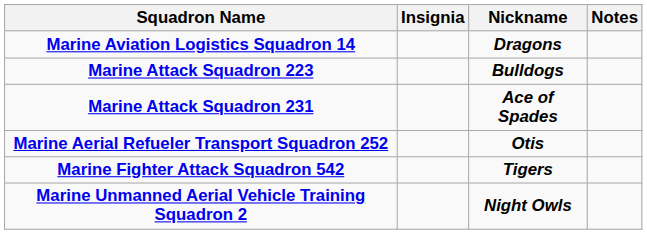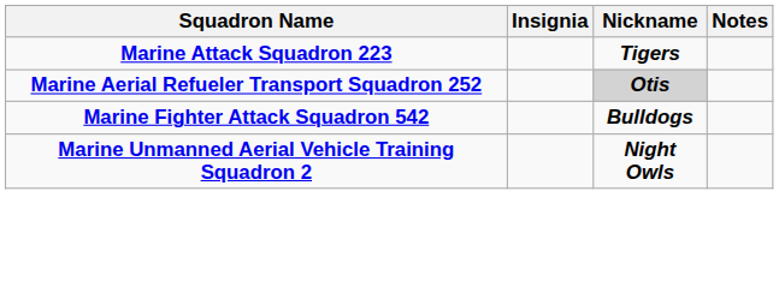 <table class="wikitable sortable" style="text-align:center">
 <tr>
 <th>Squadron Name</th>
 <th>Insignia</th>
 <th>Nickname</th>
 <th>Notes</th>
 </tr>
 <tr>
-<td><strong><a href='#'>Marine Aviation Logistics Squadron 14</a></strong></td>
-<td></td>
-<td><strong><em>Dragons</em></strong></td>
-<td></td>
-</tr>
-<tr>
 <td><strong><a href='#'>Marine Attack Squadron 223</a></strong></td>
 <td></td>
-<td><strong><em>Bulldogs</em></strong></td>
-<td></td>
-</tr>
-<tr>
-<td><strong><a href='#'>Marine Attack Squadron 231</a></strong></td>
-<td></td>
-<td><strong><em>Ace of Spades</em></strong></td>
+<td><strong><em>Tigers</em></strong></td>
 <td></td>
 </tr>
 <tr>
 <td><strong><a href='#'>Marine Aerial Refueler Transport Squadron 252</a></strong></td>
 <td></td>
-<td><strong><em>Otis</em></strong></td>
+<td style="background: lightgrey;"><strong><em>Otis</em></strong></td>
 <td></td>
 </tr>
 <tr>
 <td><strong><a href='#'>Marine Fighter Attack Squadron 542</a></strong></td>
 <td></td>
-<td><strong><em>Tigers</em></strong></td>
+<td><strong><em>Bulldogs</em></strong></td>
 <td></td>
 </tr>
 <tr>
 <td><strong><a href='#'>Marine Unmanned Aerial Vehicle Training Squadron 2</a></strong></td>
 <td></td>
 <td><strong><em>Night Owls</em></strong></td>
 <td></td>
 </tr>
 </table>
